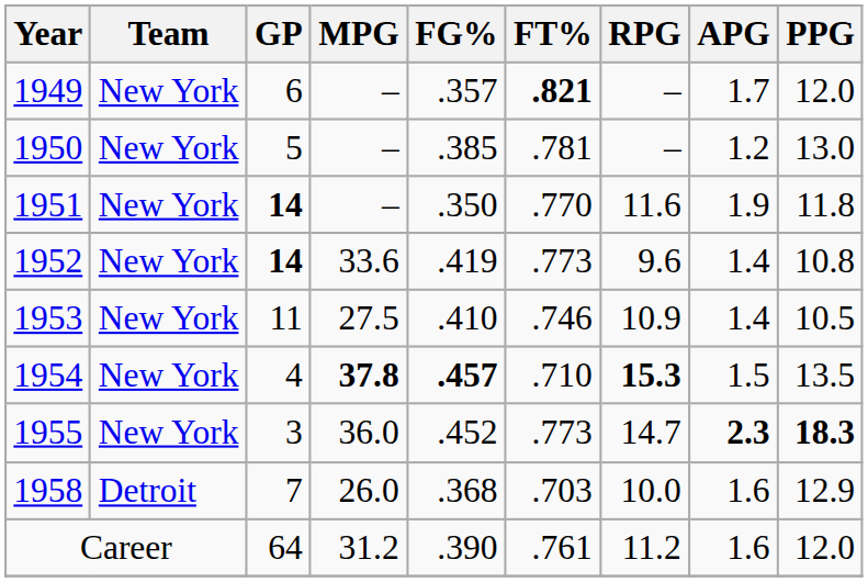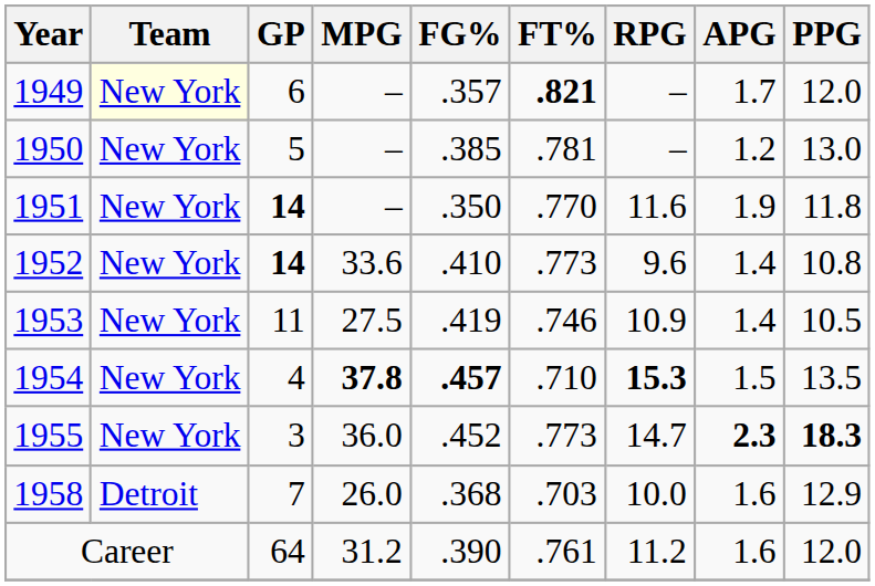 <table class="wikitable sortable" style="font-size:95%; text-align:right;">
 <tr>
 <th>Year</th>
 <th>Team</th>
 <th>GP</th>
 <th>MPG</th>
 <th>FG%</th>
 <th>FT%</th>
 <th>RPG</th>
 <th>APG</th>
 <th>PPG</th>
 </tr>
 <tr>
 <td style="text-align:left;"><a href='#'>1949</a></td>
-<td style="text-align:left;"><a href='#'>New York</a></td>
+<td style="background: lightyellow; text-align:left;"><a href='#'>New York</a></td>
 <td>6</td>
 <td>–</td>
 <td>.357</td>
 <td><strong>.821</strong></td>
 <td>–</td>
 <td>1.7</td>
 <td>12.0</td>
 </tr>
 <tr>
 <td style="text-align:left;"><a href='#'>1950</a></td>
 <td style="text-align:left;"><a href='#'>New York</a></td>
 <td>5</td>
 <td>–</td>
 <td>.385</td>
 <td>.781</td>
 <td>–</td>
 <td>1.2</td>
 <td>13.0</td>
 </tr>
 <tr>
 <td style="text-align:left;"><a href='#'>1951</a></td>
 <td style="text-align:left;"><a href='#'>New York</a></td>
 <td><strong>14</strong></td>
 <td>–</td>
 <td>.350</td>
 <td>.770</td>
 <td>11.6</td>
 <td>1.9</td>
 <td>11.8</td>
 </tr>
 <tr>
 <td style="text-align:left;"><a href='#'>1952</a></td>
 <td style="text-align:left;"><a href='#'>New York</a></td>
 <td><strong>14</strong></td>
 <td>33.6</td>
-<td>.419</td>
+<td>.410</td>
 <td>.773</td>
 <td>9.6</td>
 <td>1.4</td>
 <td>10.8</td>
 </tr>
 <tr>
 <td style="text-align:left;"><a href='#'>1953</a></td>
 <td style="text-align:left;"><a href='#'>New York</a></td>
 <td>11</td>
 <td>27.5</td>
-<td>.410</td>
+<td>.419</td>
 <td>.746</td>
 <td>10.9</td>
 <td>1.4</td>
 <td>10.5</td>
 </tr>
 <tr>
 <td style="text-align:left;"><a href='#'>1954</a></td>
 <td style="text-align:left;"><a href='#'>New York</a></td>
 <td>4</td>
 <td><strong>37.8</strong></td>
 <td><strong>.457</strong></td>
 <td>.710</td>
 <td><strong>15.3</strong></td>
 <td>1.5</td>
 <td>13.5</td>
 </tr>
 <tr>
 <td style="text-align:left;"><a href='#'>1955</a></td>
 <td style="text-align:left;"><a href='#'>New York</a></td>
 <td>3</td>
 <td>36.0</td>
 <td>.452</td>
 <td>.773</td>
 <td>14.7</td>
 <td><strong>2.3</strong></td>
 <td><strong>18.3</strong></td>
 </tr>
 <tr>
 <td style="text-align:left;"><a href='#'>1958</a></td>
 <td style="text-align:left;"><a href='#'>Detroit</a></td>
 <td>7</td>
 <td>26.0</td>
 <td>.368</td>
 <td>.703</td>
 <td>10.0</td>
 <td>1.6</td>
 <td>12.9</td>
 </tr>
 <tr>
 <td style="text-align:center;" colspan="2">Career</td>
 <td>64</td>
 <td>31.2</td>
 <td>.390</td>
 <td>.761</td>
 <td>11.2</td>
 <td>1.6</td>
 <td>12.0</td>
 </tr>
 <tr>
 </tr>
 </table>
